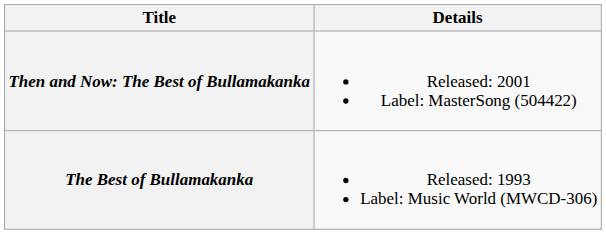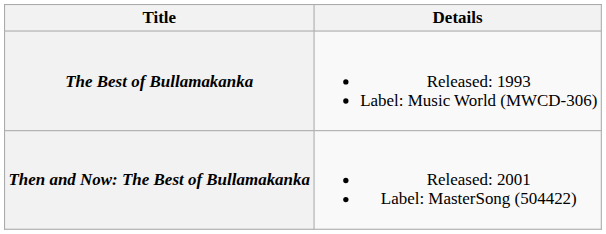 <table class="wikitable plainrowheaders" style="text-align:center;" border="1">
 <tr>
 <th scope="col">Title</th>
 <th scope="col">Details</th>
 </tr>
 <tr>
+<th scope="row"><em>The Best of Bullamakanka</em></th>
+<td><br><ul><li>Released: 1993</li><li>Label: Music World (MWCD-306)</li></ul></td>
+</tr>
+<tr>
 <th scope="row"><em>Then and Now: The Best of Bullamakanka</em></th>
 <td><br><ul><li>Released: 2001</li><li>Label: MasterSong (504422)</li></ul></td>
 </tr>
-<tr>
-<th scope="row"><em>The Best of Bullamakanka</em></th>
-<td><br><ul><li>Released: 1993</li><li>Label: Music World (MWCD-306)</li></ul></td>
-</tr>
 </table>
